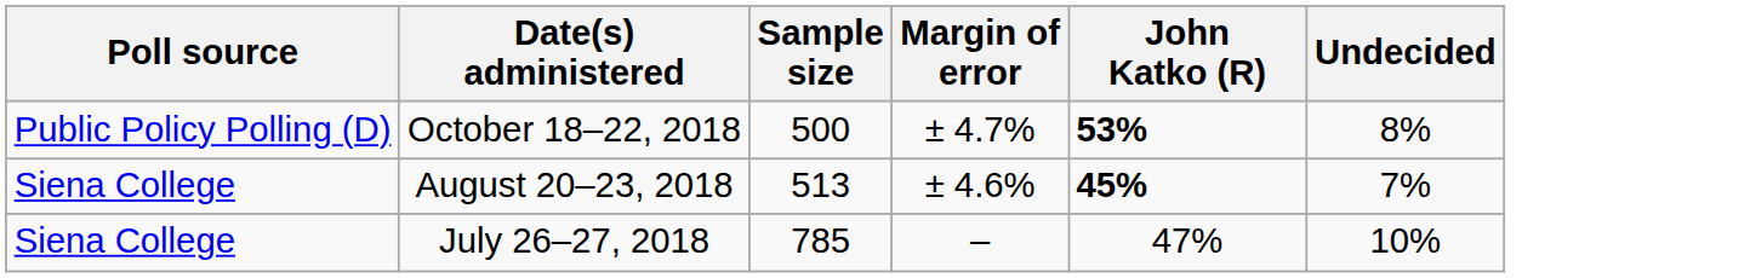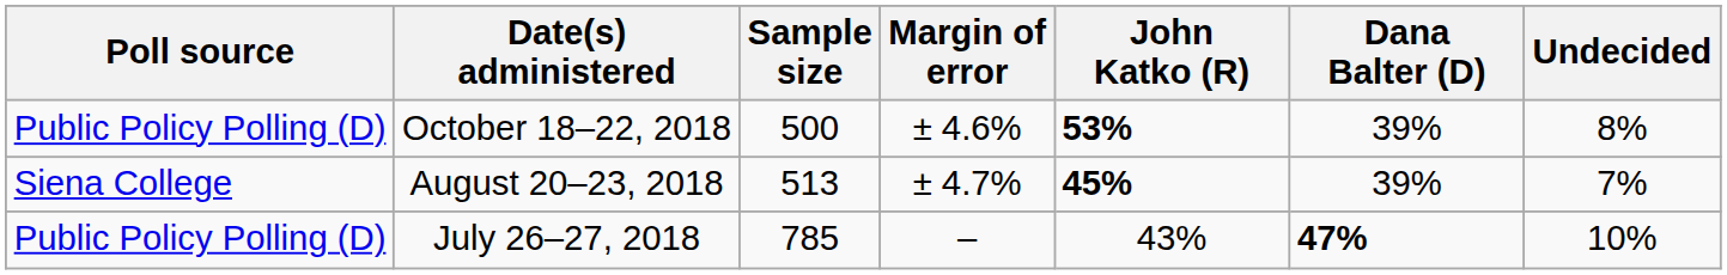 <table class="wikitable">
 <tr>
 <th>Poll source</th>
 <th>Date(s)<br>administered</th>
 <th>Sample<br>size</th>
 <th>Margin of<br>error</th>
 <th style="width:100px;">John<br>Katko (R)</th>
+<th style="width:100px;">Dana<br>Balter (D)</th>
 <th>Undecided</th>
 </tr>
 <tr>
 <td><a href='#'>Public Policy Polling (D)</a></td>
 <td align=center>October 18–22, 2018</td>
 <td align=center>500</td>
-<td align=center>± 4.7%</td>
+<td align=center>± 4.6%</td>
 <td><strong>53%</strong></td>
+<td align=center>39%</td>
 <td align=center>8%</td>
 </tr>
 <tr>
 <td><a href='#'>Siena College</a></td>
 <td align=center>August 20–23, 2018</td>
 <td align=center>513</td>
-<td align=center>± 4.6%</td>
+<td align=center>± 4.7%</td>
 <td><strong>45%</strong></td>
+<td align=center>39%</td>
 <td align=center>7%</td>
 </tr>
 <tr>
-<td><a href='#'>Siena College</a></td>
+<td><a href='#'>Public Policy Polling (D)</a></td>
 <td align=center>July 26–27, 2018</td>
 <td align=center>785</td>
 <td align=center>–</td>
-<td align=center>47%</td>
+<td align=center>43%</td>
+<td><strong>47%</strong></td>
 <td align=center>10%</td>
 </tr>
 </table>
